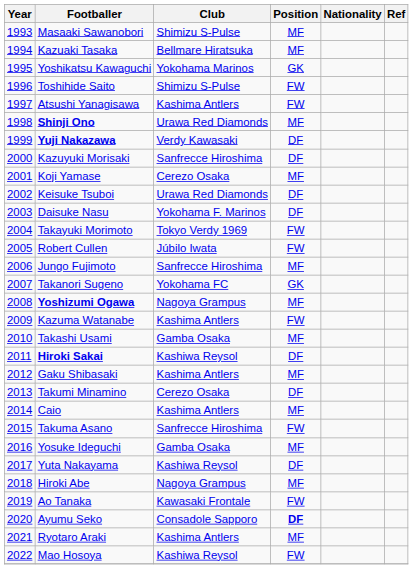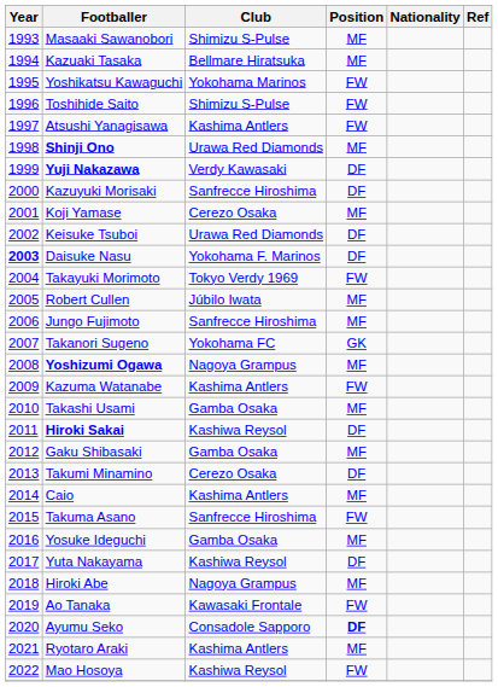 <table class="wikitable" style="font-size: 95%;">
 <tr>
 <th>Year</th>
 <th>Footballer</th>
 <th>Club</th>
 <th>Position</th>
 <th>Nationality</th>
 <th>Ref</th>
 </tr>
 <tr>
 <td><a href='#'>1993</a></td>
 <td><a href='#'>Masaaki Sawanobori</a></td>
 <td><a href='#'>Shimizu S-Pulse</a></td>
 <td align="center"><a href='#'>MF</a></td>
 <td></td>
 <td></td>
 </tr>
 <tr>
 <td><a href='#'>1994</a></td>
 <td><a href='#'>Kazuaki Tasaka</a></td>
 <td><a href='#'>Bellmare Hiratsuka</a></td>
 <td align="center"><a href='#'>MF</a></td>
 <td></td>
 <td></td>
 </tr>
 <tr>
 <td><a href='#'>1995</a></td>
 <td><a href='#'>Yoshikatsu Kawaguchi</a></td>
 <td><a href='#'>Yokohama Marinos</a></td>
-<td align="center"><a href='#'>GK</a></td>
+<td align="center"><a href='#'>FW</a></td>
 <td></td>
 <td></td>
 </tr>
 <tr>
 <td><a href='#'>1996</a></td>
 <td><a href='#'>Toshihide Saito</a></td>
 <td><a href='#'>Shimizu S-Pulse</a></td>
 <td align="center"><a href='#'>FW</a></td>
 <td></td>
 <td></td>
 </tr>
 <tr>
 <td><a href='#'>1997</a></td>
 <td><a href='#'>Atsushi Yanagisawa</a></td>
 <td><a href='#'>Kashima Antlers</a></td>
 <td align="center"><a href='#'>FW</a></td>
 <td></td>
 <td></td>
 </tr>
 <tr>
 <td><a href='#'>1998</a></td>
 <td><strong><a href='#'>Shinji Ono</a></strong></td>
 <td><a href='#'>Urawa Red Diamonds</a></td>
 <td align="center"><a href='#'>MF</a></td>
 <td></td>
 <td></td>
 </tr>
 <tr>
 <td><a href='#'>1999</a></td>
 <td><strong><a href='#'>Yuji Nakazawa</a></strong></td>
 <td><a href='#'>Verdy Kawasaki</a></td>
 <td align="center"><a href='#'>DF</a></td>
 <td></td>
 <td></td>
 </tr>
 <tr>
 <td><a href='#'>2000</a></td>
 <td><a href='#'>Kazuyuki Morisaki</a></td>
 <td><a href='#'>Sanfrecce Hiroshima</a></td>
 <td align="center"><a href='#'>DF</a></td>
 <td></td>
 <td></td>
 </tr>
 <tr>
 <td><a href='#'>2001</a></td>
 <td><a href='#'>Koji Yamase</a></td>
 <td><a href='#'>Cerezo Osaka</a></td>
 <td align="center"><a href='#'>MF</a></td>
 <td></td>
 <td></td>
 </tr>
 <tr>
 <td><a href='#'>2002</a></td>
 <td><a href='#'>Keisuke Tsuboi</a></td>
 <td><a href='#'>Urawa Red Diamonds</a></td>
 <td align="center"><a href='#'>DF</a></td>
 <td></td>
 <td></td>
 </tr>
 <tr>
-<td><a href='#'>2003</a></td>
+<td><strong><a href='#'>2003</a></strong></td>
 <td><a href='#'>Daisuke Nasu</a></td>
 <td><a href='#'>Yokohama F. Marinos</a></td>
 <td align="center"><a href='#'>DF</a></td>
 <td></td>
 <td></td>
 </tr>
 <tr>
 <td><a href='#'>2004</a></td>
 <td><a href='#'>Takayuki Morimoto</a></td>
 <td><a href='#'>Tokyo Verdy 1969</a></td>
 <td align="center"><a href='#'>FW</a></td>
 <td></td>
 <td></td>
 </tr>
 <tr>
 <td><a href='#'>2005</a></td>
 <td><a href='#'>Robert Cullen</a></td>
 <td><a href='#'>Júbilo Iwata</a></td>
-<td align="center"><a href='#'>FW</a></td>
+<td align="center"><a href='#'>MF</a></td>
 <td></td>
 <td></td>
 </tr>
 <tr>
 <td><a href='#'>2006</a></td>
 <td><a href='#'>Jungo Fujimoto</a></td>
 <td><a href='#'>Sanfrecce Hiroshima</a></td>
 <td align="center"><a href='#'>MF</a></td>
 <td></td>
 <td></td>
 </tr>
 <tr>
 <td><a href='#'>2007</a></td>
 <td><a href='#'>Takanori Sugeno</a></td>
 <td><a href='#'>Yokohama FC</a></td>
 <td align="center"><a href='#'>GK</a></td>
 <td></td>
 <td></td>
 </tr>
 <tr>
 <td><a href='#'>2008</a></td>
 <td><strong><a href='#'>Yoshizumi Ogawa</a></strong></td>
 <td><a href='#'>Nagoya Grampus</a></td>
 <td align="center"><a href='#'>MF</a></td>
 <td></td>
 <td></td>
 </tr>
 <tr>
 <td><a href='#'>2009</a></td>
 <td><a href='#'>Kazuma Watanabe</a></td>
 <td><a href='#'>Kashima Antlers</a></td>
 <td align="center"><a href='#'>FW</a></td>
 <td></td>
 <td></td>
 </tr>
 <tr>
 <td><a href='#'>2010</a></td>
 <td><a href='#'>Takashi Usami</a></td>
 <td><a href='#'>Gamba Osaka</a></td>
 <td align="center"><a href='#'>MF</a></td>
 <td></td>
 <td></td>
 </tr>
 <tr>
 <td><a href='#'>2011</a></td>
 <td><strong><a href='#'>Hiroki Sakai</a></strong></td>
 <td><a href='#'>Kashiwa Reysol</a></td>
 <td align="center"><a href='#'>DF</a></td>
 <td></td>
 <td></td>
 </tr>
 <tr>
 <td><a href='#'>2012</a></td>
 <td><a href='#'>Gaku Shibasaki</a></td>
-<td><a href='#'>Kashima Antlers</a></td>
+<td><a href='#'>Gamba Osaka</a></td>
 <td align="center"><a href='#'>MF</a></td>
 <td></td>
 <td></td>
 </tr>
 <tr>
 <td><a href='#'>2013</a></td>
 <td><a href='#'>Takumi Minamino</a></td>
 <td><a href='#'>Cerezo Osaka</a></td>
 <td align="center"><a href='#'>DF</a></td>
 <td></td>
 <td></td>
 </tr>
 <tr>
 <td><a href='#'>2014</a></td>
 <td><a href='#'>Caio</a></td>
 <td><a href='#'>Kashima Antlers</a></td>
 <td align="center"><a href='#'>MF</a></td>
 <td></td>
 <td></td>
 </tr>
 <tr>
 <td><a href='#'>2015</a></td>
 <td><a href='#'>Takuma Asano</a></td>
 <td><a href='#'>Sanfrecce Hiroshima</a></td>
 <td align="center"><a href='#'>FW</a></td>
 <td></td>
 <td></td>
 </tr>
 <tr>
 <td><a href='#'>2016</a></td>
 <td><a href='#'>Yosuke Ideguchi</a></td>
 <td><a href='#'>Gamba Osaka</a></td>
 <td align="center"><a href='#'>MF</a></td>
 <td></td>
 <td></td>
 </tr>
 <tr>
 <td><a href='#'>2017</a></td>
 <td><a href='#'>Yuta Nakayama</a></td>
 <td><a href='#'>Kashiwa Reysol</a></td>
 <td align="center"><a href='#'>DF</a></td>
 <td></td>
 <td></td>
 </tr>
 <tr>
 <td><a href='#'>2018</a></td>
 <td><a href='#'>Hiroki Abe</a></td>
 <td><a href='#'>Nagoya Grampus</a></td>
 <td align="center"><a href='#'>MF</a></td>
 <td></td>
 <td></td>
 </tr>
 <tr>
 <td><a href='#'>2019</a></td>
 <td><a href='#'>Ao Tanaka</a></td>
 <td><a href='#'>Kawasaki Frontale</a></td>
 <td align="center"><a href='#'>FW</a></td>
 <td></td>
 <td></td>
 </tr>
 <tr>
 <td><a href='#'>2020</a></td>
 <td><a href='#'>Ayumu Seko</a></td>
 <td><a href='#'>Consadole Sapporo</a></td>
 <td align="center"><strong><a href='#'>DF</a></strong></td>
 <td></td>
 <td></td>
 </tr>
 <tr>
 <td><a href='#'>2021</a></td>
 <td><a href='#'>Ryotaro Araki</a></td>
 <td><a href='#'>Kashima Antlers</a></td>
 <td align="center"><a href='#'>MF</a></td>
 <td></td>
 </tr>
 <tr>
 <td><a href='#'>2022</a></td>
 <td><a href='#'>Mao Hosoya</a></td>
 <td><a href='#'>Kashiwa Reysol</a></td>
 <td align="center"><a href='#'>FW</a></td>
 <td></td>
 <td></td>
 </tr>
 <tr>
 </tr>
 </table>
